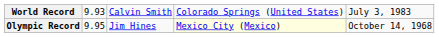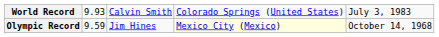 <table class="wikitable">
 <tr>
 <th>World Record</th>
 <td>9.93</td>
 <td> <a href='#'>Calvin Smith</a></td>
 <td><a href='#'>Colorado Springs</a> (<a href='#'>United States</a>)</td>
 <td>July 3, 1983</td>
 </tr>
 <tr>
 <th>Olympic Record</th>
-<td>9.95</td>
+<td>9.59</td>
 <td> <a href='#'>Jim Hines</a></td>
 <td style="background: lightyellow;"><a href='#'>Mexico City</a> (<a href='#'>Mexico</a>)</td>
 <td>October 14, 1968</td>
 </tr>
 </table>
